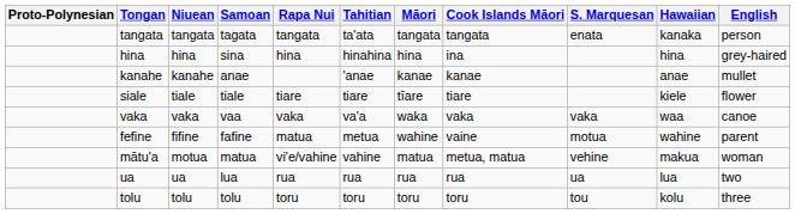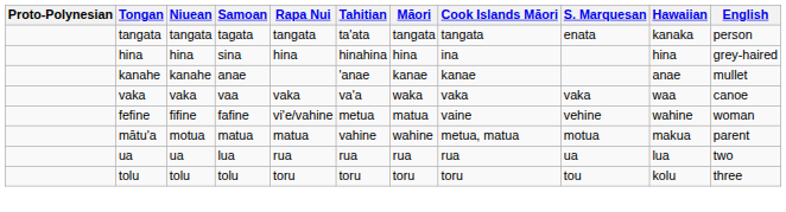 <table class="wikitable">
 <tr>
 <th>Proto-Polynesian</th>
 <th><a href='#'>Tongan</a></th>
 <th><a href='#'>Niuean</a></th>
 <th><a href='#'>Samoan</a></th>
 <th><a href='#'>Rapa Nui</a></th>
 <th><a href='#'>Tahitian</a></th>
 <th><a href='#'>Māori</a></th>
 <th><a href='#'>Cook Islands Māori</a></th>
 <th><a href='#'>S. Marquesan</a></th>
 <th><a href='#'>Hawaiian</a></th>
 <th><a href='#'>English</a></th>
 </tr>
 <tr>
 <td></td>
 <td>tangata</td>
 <td>tangata</td>
 <td>tagata</td>
 <td>tangata</td>
 <td>ta'ata</td>
 <td>tangata</td>
 <td>tangata</td>
 <td>enata</td>
 <td>kanaka</td>
 <td>person</td>
 </tr>
 <tr>
 <td></td>
 <td>hina</td>
 <td>hina</td>
 <td>sina</td>
 <td>hina</td>
 <td>hinahina</td>
 <td>hina</td>
 <td>ina</td>
 <td></td>
 <td>hina</td>
 <td>grey-haired</td>
 </tr>
 <tr>
 <td></td>
 <td>kanahe</td>
 <td>kanahe</td>
 <td>anae</td>
 <td></td>
 <td>'anae</td>
 <td>kanae</td>
 <td>kanae</td>
 <td></td>
 <td>anae</td>
 <td>mullet</td>
 </tr>
 <tr>
 <td></td>
-<td>siale</td>
-<td>tiale</td>
-<td>tiale</td>
-<td>tiare</td>
-<td>tiare</td>
-<td>tīare</td>
-<td>tiare</td>
-<td></td>
-<td>kiele</td>
-<td>flower</td>
-</tr>
-<tr>
-<td></td>
 <td>vaka</td>
 <td>vaka</td>
 <td>vaa</td>
 <td>vaka</td>
 <td>va'a</td>
 <td>waka</td>
 <td>vaka</td>
 <td>vaka</td>
 <td>waa</td>
 <td>canoe</td>
 </tr>
 <tr>
 <td></td>
 <td>fefine</td>
 <td>fifine</td>
 <td>fafine</td>
+<td>vi'e/vahine</td>
+<td>metua</td>
 <td>matua</td>
-<td>metua</td>
+<td>vaine</td>
+<td>vehine</td>
 <td>wahine</td>
-<td>vaine</td>
-<td>motua</td>
-<td>wahine</td>
-<td>parent</td>
+<td>woman</td>
 </tr>
 <tr>
 <td></td>
 <td>mātu'a</td>
 <td>motua</td>
 <td>matua</td>
-<td>vi'e/vahine</td>
+<td>matua</td>
 <td>vahine</td>
-<td>matua</td>
+<td>wahine</td>
 <td>metua, matua</td>
-<td>vehine</td>
+<td>motua</td>
 <td>makua</td>
-<td>woman</td>
+<td>parent</td>
 </tr>
 <tr>
 <td></td>
 <td>ua</td>
 <td>ua</td>
 <td>lua</td>
 <td>rua</td>
 <td>rua</td>
 <td>rua</td>
 <td>rua</td>
 <td>ua</td>
 <td>lua</td>
 <td>two</td>
 </tr>
 <tr>
 <td></td>
 <td>tolu</td>
 <td>tolu</td>
 <td>tolu</td>
 <td>toru</td>
 <td>toru</td>
 <td>toru</td>
 <td>toru</td>
 <td>tou</td>
 <td>kolu</td>
 <td>three</td>
 </tr>
 </table>
